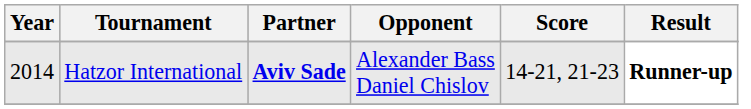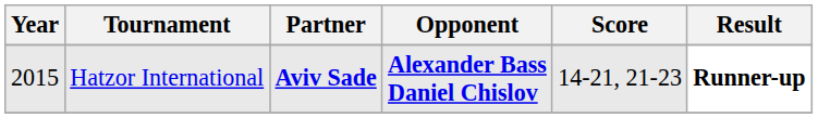 <table class="sortable wikitable" style="font-size: 90%;">
 <tr>
 <th>Year</th>
 <th>Tournament</th>
 <th>Partner</th>
 <th>Opponent</th>
 <th>Score</th>
 <th>Result</th>
 </tr>
 <tr>
 </tr>
 <tr style="background:#E9E9E9">
-<td align="center">2014</td>
+<td align="center">2015</td>
 <td align="left"><a href='#'>Hatzor International</a></td>
 <td align="left"><strong> <a href='#'>Aviv Sade</a></strong></td>
-<td align="left"> <a href='#'>Alexander Bass</a><br> <a href='#'>Daniel Chislov</a></td>
+<td align="left"><strong> <a href='#'>Alexander Bass</a><br> <a href='#'>Daniel Chislov</a></strong></td>
 <td align="left">14-21, 21-23</td>
 <td style="text-align:left; background:white"> <strong>Runner-up</strong></td>
 </tr>
 <tr>
 </tr>
 </table>
